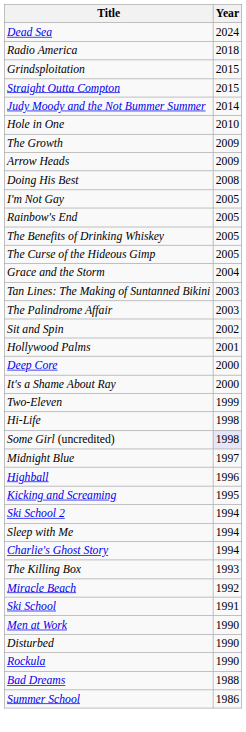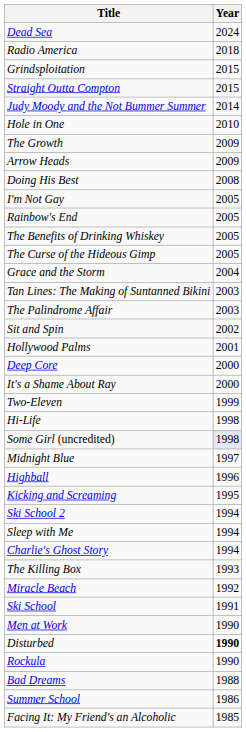 <table class="wikitable">
 <tr>
 <th>Title</th>
 <th>Year</th>
 </tr>
 <tr>
 <td><em><a href='#'>Dead Sea</a></em></td>
 <td>2024</td>
 </tr>
 <tr>
 <td><em>Radio America</em></td>
 <td>2018</td>
 </tr>
 <tr>
 <td><em>Grindsploitation</em></td>
 <td>2015</td>
 </tr>
 <tr>
 <td><em><a href='#'>Straight Outta Compton</a></em></td>
 <td>2015</td>
 </tr>
 <tr>
 <td><em><a href='#'>Judy Moody and the Not Bummer Summer</a></em></td>
 <td>2014</td>
 </tr>
 <tr>
 <td><em>Hole in One</em></td>
 <td>2010</td>
 </tr>
 <tr>
 <td><em>The Growth</em></td>
 <td>2009</td>
 </tr>
 <tr>
 <td><em>Arrow Heads</em></td>
 <td>2009</td>
 </tr>
 <tr>
 <td><em>Doing His Best</em></td>
 <td>2008</td>
 </tr>
 <tr>
 <td><em>I'm Not Gay</em></td>
 <td>2005</td>
 </tr>
 <tr>
 <td><em>Rainbow's End</em></td>
 <td>2005</td>
 </tr>
 <tr>
 <td><em>The Benefits of Drinking Whiskey</em></td>
 <td>2005</td>
 </tr>
 <tr>
 <td><em>The Curse of the Hideous Gimp</em></td>
 <td>2005</td>
 </tr>
 <tr>
 <td><em>Grace and the Storm</em></td>
 <td>2004</td>
 </tr>
 <tr>
 <td><em>Tan Lines: The Making of Suntanned Bikini</em></td>
 <td>2003</td>
 </tr>
 <tr>
 <td><em>The Palindrome Affair</em></td>
 <td>2003</td>
 </tr>
 <tr>
 <td><em>Sit and Spin</em></td>
 <td>2002</td>
 </tr>
 <tr>
 <td><em>Hollywood Palms</em></td>
 <td>2001</td>
 </tr>
 <tr>
 <td><em><a href='#'>Deep Core</a></em></td>
 <td>2000</td>
 </tr>
 <tr>
 <td><em>It's a Shame About Ray</em></td>
 <td>2000</td>
 </tr>
 <tr>
 <td><em>Two-Eleven</em></td>
 <td>1999</td>
 </tr>
 <tr>
 <td><em>Hi-Life</em></td>
 <td>1998</td>
 </tr>
 <tr>
 <td><em>Some Girl</em> (uncredited)</td>
 <td style="background: lavender;">1998</td>
 </tr>
 <tr>
 <td><em>Midnight Blue</em></td>
 <td>1997</td>
 </tr>
 <tr>
 <td><em><a href='#'>Highball</a></em></td>
 <td>1996</td>
 </tr>
 <tr>
 <td><em><a href='#'>Kicking and Screaming</a></em></td>
 <td>1995</td>
 </tr>
 <tr>
 <td><em><a href='#'>Ski School 2</a></em></td>
 <td>1994</td>
 </tr>
 <tr>
 <td><em>Sleep with Me</em></td>
 <td>1994</td>
 </tr>
 <tr>
 <td><em><a href='#'>Charlie's Ghost Story</a></em></td>
 <td>1994</td>
 </tr>
 <tr>
 <td><em>The Killing Box</em></td>
 <td>1993</td>
 </tr>
 <tr>
 <td><em><a href='#'>Miracle Beach</a></em></td>
 <td>1992</td>
 </tr>
 <tr>
 <td><em><a href='#'>Ski School</a></em></td>
 <td>1991</td>
 </tr>
 <tr>
 <td><em><a href='#'>Men at Work</a></em></td>
 <td>1990</td>
 </tr>
 <tr>
 <td><em>Disturbed</em></td>
-<td>1990</td>
+<td><strong>1990</strong></td>
 </tr>
 <tr>
 <td><em><a href='#'>Rockula</a></em></td>
 <td>1990</td>
 </tr>
 <tr>
 <td><em><a href='#'>Bad Dreams</a></em></td>
 <td>1988</td>
 </tr>
 <tr>
 <td><em><a href='#'>Summer School</a></em></td>
 <td>1986</td>
 </tr>
+<tr>
+<td><em>Facing It: My Friend's an Alcoholic</em></td>
+<td>1985</td>
+</tr>
 </table>
